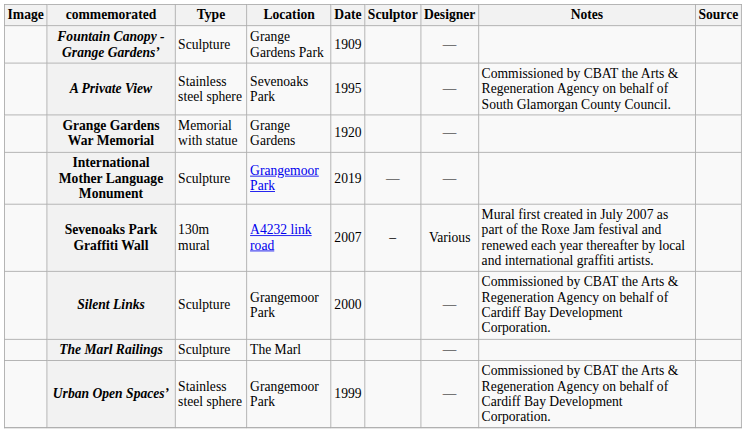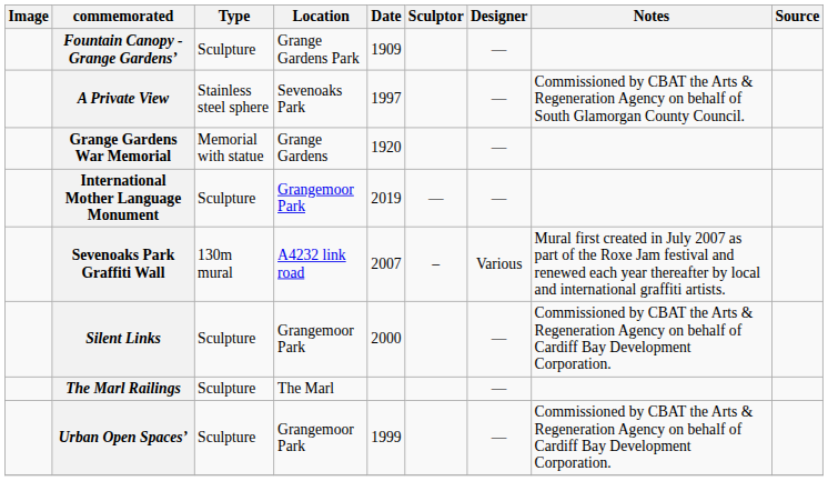 <table class="wikitable sortable">
 <tr>
 <th class="unsortable">Image</th>
 <th> commemorated</th>
 <th>Type</th>
 <th>Location</th>
 <th>Date</th>
 <th>Sculptor</th>
 <th> Designer</th>
 <th>Notes</th>
 <th class="unsortable">Source</th>
 </tr>
 <tr>
 <td></td>
 <th><em>Fountain Canopy - Grange Gardens’</em></th>
 <td>Sculpture</td>
 <td>Grange Gardens Park</td>
 <td>1909</td>
 <td></td>
 <td align="center">—</td>
 <td></td>
 <td></td>
 </tr>
 <tr>
 <td></td>
 <th><em>A Private View</em></th>
 <td>Stainless steel sphere</td>
 <td>Sevenoaks Park</td>
-<td>1995</td>
+<td>1997</td>
 <td></td>
 <td align="center">—</td>
 <td>Commissioned by CBAT the Arts & Regeneration Agency on behalf of South Glamorgan County Council.</td>
 <td></td>
 </tr>
 <tr>
 <td></td>
 <th>Grange Gardens War Memorial</th>
 <td>Memorial with statue</td>
 <td>Grange Gardens</td>
 <td>1920</td>
 <td></td>
 <td align="center">—</td>
 <td></td>
 <td></td>
 </tr>
 <tr>
 <td></td>
 <th>International Mother Language Monument</th>
 <td>Sculpture</td>
 <td><a href='#'>Grangemoor Park</a></td>
 <td>2019</td>
 <td align="center">—</td>
 <td align="center">—</td>
 <td></td>
 <td></td>
 </tr>
 <tr>
 <td></td>
 <th>Sevenoaks Park Graffiti Wall</th>
 <td>130m mural</td>
 <td><a href='#'>A4232 link road</a></td>
 <td>2007</td>
 <td align="center">–</td>
 <td align="center">Various</td>
 <td>Mural first created in July 2007 as part of the Roxe Jam festival and renewed each year thereafter by local and international graffiti artists.</td>
 <td></td>
 </tr>
 <tr>
 <td></td>
 <th><em>Silent Links</em></th>
 <td>Sculpture</td>
 <td>Grangemoor Park</td>
 <td>2000</td>
 <td></td>
 <td align="center">—</td>
 <td>Commissioned by CBAT the Arts & Regeneration Agency on behalf of Cardiff Bay Development Corporation.</td>
 <td></td>
 </tr>
 <tr>
 <td></td>
 <th><em>The Marl Railings</em></th>
 <td>Sculpture</td>
 <td>The Marl</td>
 <td></td>
 <td></td>
 <td align="center">—</td>
 <td></td>
 <td></td>
 </tr>
 <tr>
 <td></td>
 <th><em>Urban Open Spaces’</em></th>
-<td>Stainless steel sphere</td>
+<td>Sculpture</td>
 <td>Grangemoor Park</td>
 <td>1999</td>
 <td></td>
 <td align="center">—</td>
 <td>Commissioned by CBAT the Arts & Regeneration Agency on behalf of Cardiff Bay Development Corporation.</td>
 <td></td>
 </tr>
 <tr>
 </tr>
 </table>
